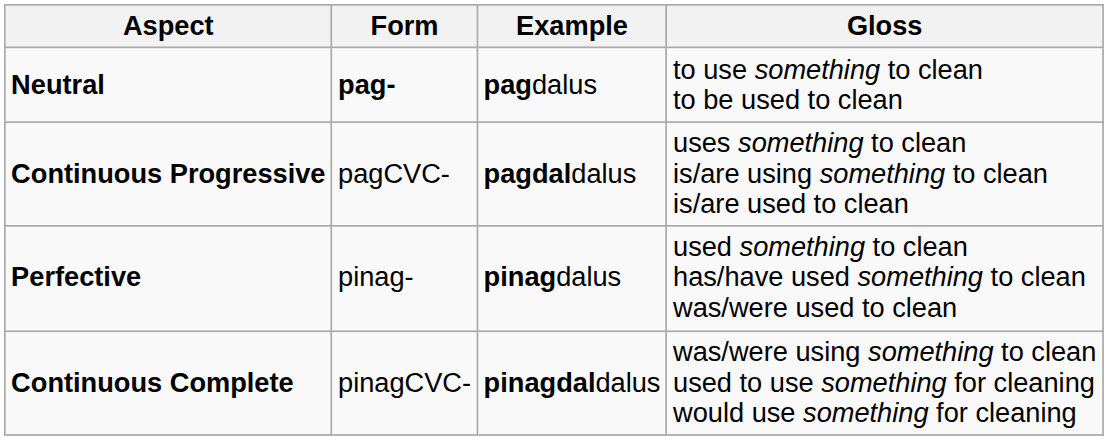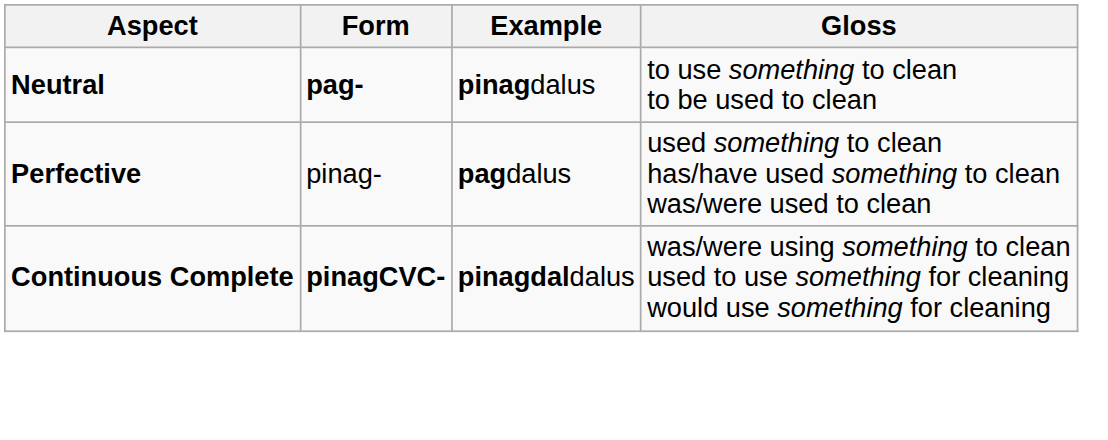 <table class="wikitable" align="center">
 <tr>
 <th>Aspect</th>
 <th>Form</th>
 <th>Example</th>
 <th>Gloss</th>
 </tr>
 <tr>
 <td><strong>Neutral</strong></td>
 <td><strong>pag-</strong></td>
-<td><strong>pag</strong>dalus</td>
+<td><strong>pinag</strong>dalus</td>
 <td>to use <em>something</em> to clean<br>to be used to clean</td>
-</tr>
-<tr>
-<td><strong>Continuous Progressive</strong></td>
-<td>pagCVC-</td>
-<td><strong>pagdal</strong>dalus</td>
-<td>uses <em>something</em> to clean<br>is/are using <em>something</em> to clean<br>is/are used to clean</td>
 </tr>
 <tr>
 <td><strong>Perfective</strong></td>
 <td>pinag-</td>
-<td><strong>pinag</strong>dalus</td>
+<td><strong>pag</strong>dalus</td>
 <td>used <em>something</em> to clean<br>has/have used <em>something</em> to clean<br>was/were used to clean</td>
 </tr>
 <tr>
 <td><strong>Continuous Complete</strong></td>
-<td>pinagCVC-</td>
+<td><strong>pinagCVC-</strong></td>
 <td><strong>pinagdal</strong>dalus</td>
 <td>was/were using <em>something</em> to clean<br>used to use <em>something</em> for cleaning<br>would use <em>something</em> for cleaning</td>
 </tr>
 </table>
